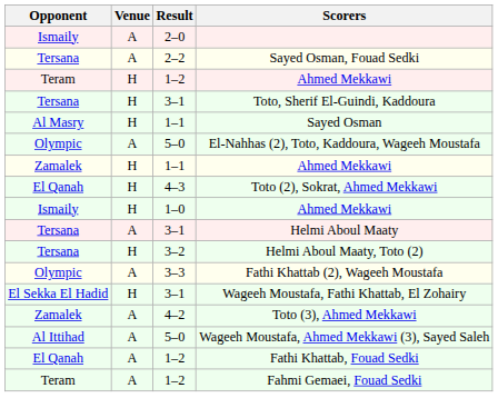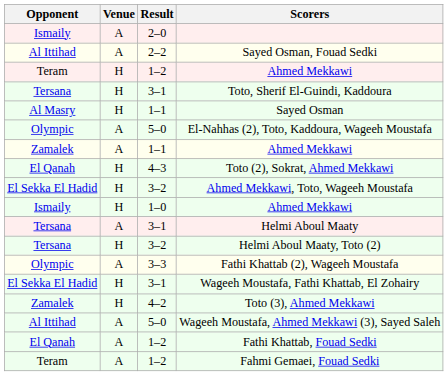 <table class="wikitable sortable" style="font-size:100%; text-align:center">
 <tr>
 <th>Opponent</th>
 <th>Venue</th>
 <th>Result</th>
 <th>Scorers</th>
 </tr>
 <tr bgcolor = "#FFEEEE">
 <td><a href='#'>Ismaily</a></td>
 <td>A</td>
 <td>2–0</td>
 <td></td>
 </tr>
 <tr bgcolor = "#FFFFEE">
-<td><a href='#'>Tersana</a></td>
+<td><a href='#'>Al Ittihad</a></td>
 <td>A</td>
 <td>2–2</td>
 <td>Sayed Osman, Fouad Sedki</td>
 </tr>
 <tr bgcolor = "#FFEEEE">
 <td>Teram</td>
 <td>H</td>
 <td>1–2</td>
 <td> <a href='#'>Ahmed Mekkawi</a></td>
 </tr>
 <tr bgcolor = "#EEFFEE">
 <td><a href='#'>Tersana</a></td>
 <td>H</td>
 <td>3–1</td>
 <td> Toto, Sherif El-Guindi, Kaddoura</td>
 </tr>
 <tr bgcolor = "#EEFFEE">
 <td><a href='#'>Al Masry</a></td>
 <td>H</td>
 <td>1–1</td>
 <td>Sayed Osman</td>
 </tr>
 <tr bgcolor = "#EEFFEE">
 <td><a href='#'>Olympic</a></td>
 <td>A</td>
 <td>5–0</td>
 <td>El-Nahhas (2), Toto, Kaddoura, Wageeh Moustafa</td>
 </tr>
 <tr bgcolor = "#FFFFEE">
 <td><a href='#'>Zamalek</a></td>
-<td>H</td>
+<td>A</td>
 <td>1–1</td>
 <td><a href='#'>Ahmed Mekkawi</a></td>
 </tr>
 <tr bgcolor = "#EEFFEE">
 <td><a href='#'>El Qanah</a></td>
 <td>H</td>
 <td>4–3</td>
 <td>Toto (2), Sokrat, <a href='#'>Ahmed Mekkawi</a></td>
+</tr>
+<tr bgcolor = "#EEFFEE">
+<td><a href='#'>El Sekka El Hadid</a></td>
+<td>H</td>
+<td>3–2</td>
+<td><a href='#'>Ahmed Mekkawi</a>, Toto, Wageeh Moustafa</td>
 </tr>
 <tr bgcolor = "#EEFFEE">
 <td><a href='#'>Ismaily</a></td>
 <td>H</td>
 <td>1–0</td>
 <td><a href='#'>Ahmed Mekkawi</a></td>
 </tr>
 <tr bgcolor = "#FFEEEE">
 <td><a href='#'>Tersana</a></td>
 <td>A</td>
 <td>3–1</td>
 <td>Helmi Aboul Maaty</td>
 </tr>
 <tr bgcolor = "#EEFFEE">
 <td><a href='#'>Tersana</a></td>
 <td>H</td>
 <td>3–2</td>
 <td>Helmi Aboul Maaty, Toto (2)</td>
 </tr>
 <tr bgcolor = "#FFFFEE">
 <td><a href='#'>Olympic</a></td>
 <td>A</td>
 <td>3–3</td>
 <td>Fathi Khattab (2), Wageeh Moustafa</td>
 </tr>
 <tr bgcolor = "#EEFFEE">
 <td><a href='#'>El Sekka El Hadid</a></td>
 <td>H</td>
 <td>3–1</td>
 <td>Wageeh Moustafa, Fathi Khattab, El Zohairy</td>
 </tr>
 <tr bgcolor = "#EEFFEE">
 <td><a href='#'>Zamalek</a></td>
-<td>A</td>
+<td>H</td>
 <td>4–2</td>
 <td>Toto (3), <a href='#'>Ahmed Mekkawi</a></td>
 </tr>
 <tr bgcolor = "#EEFFEE">
 <td><a href='#'>Al Ittihad</a></td>
 <td>A</td>
 <td>5–0</td>
 <td>Wageeh Moustafa, <a href='#'>Ahmed Mekkawi</a> (3), Sayed Saleh</td>
 </tr>
 <tr bgcolor = "#EEFFEE">
 <td><a href='#'>El Qanah</a></td>
 <td>A</td>
 <td>1–2</td>
 <td>Fathi Khattab, <a href='#'>Fouad Sedki</a></td>
 </tr>
 <tr bgcolor = "#EEFFEE">
 <td>Teram</td>
 <td>A</td>
 <td>1–2</td>
 <td>Fahmi Gemaei, <a href='#'>Fouad Sedki</a></td>
 </tr>
 </table>
